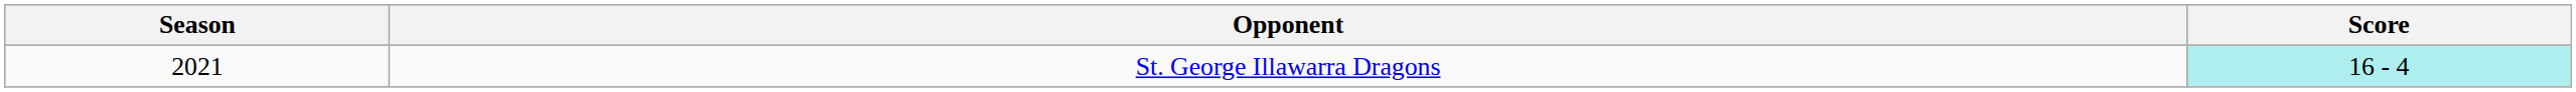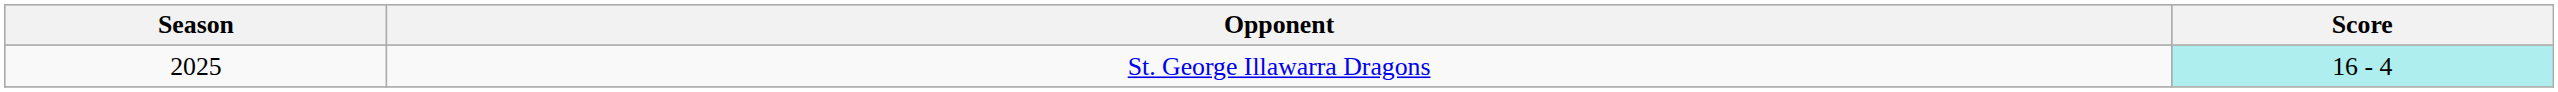 <table class="wikitable" width="100%" style="text-align: center;">
 <tr>
 <th width="15%">Season</th>
 <th width="70%">Opponent</th>
 <th width="15%">Score</th>
 </tr>
 <tr>
-<td>2021</td>
+<td>2025</td>
 <td><a href='#'>St. George Illawarra Dragons</a></td>
 <td style="background: paleturquoise;">16 - 4</td>
 </tr>
 </table>
